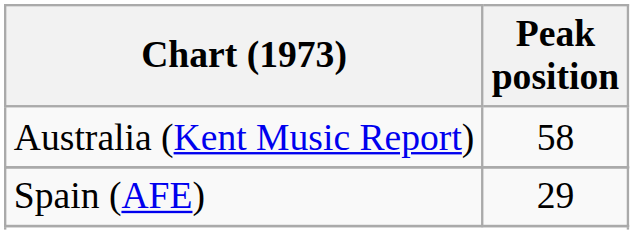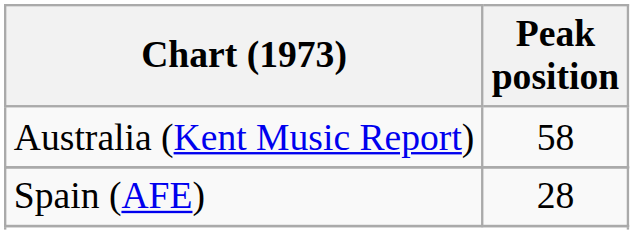 <table class="wikitable sortable">
 <tr>
 <th>Chart (1973)</th>
 <th>Peak<br>position</th>
 </tr>
 <tr>
 <td>Australia (<a href='#'>Kent Music Report</a>)</td>
 <td align="center">58</td>
 </tr>
 <tr>
 </tr>
 <tr>
 </tr>
 <tr>
 <td>Spain (<a href='#'>AFE</a>)</td>
-<td align="center">29</td>
+<td align="center">28</td>
 </tr>
 <tr>
 </tr>
 <tr>
 </tr>
 </table>
